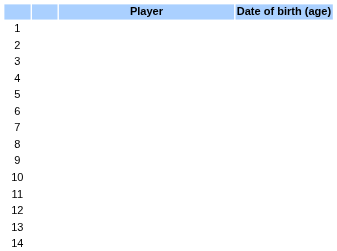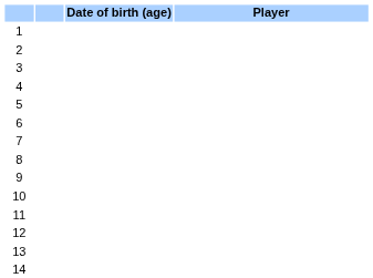 <table class="sortable" border="0" cellspacing="2" cellpadding="2">
 <tr style="background-color:#AAD0FF">
 <th width=8%></th>
 <th width=8%></th>
+<th width=30%>Date of birth (age)</th>
 <th width=54%>Player</th>
-<th width=30%>Date of birth (age)</th>
 </tr>
 <tr>
 <td style="text-align: center;">1</td>
 <td style="text-align: center;"></td>
 <td></td>
 <td></td>
 </tr>
 <tr>
 <td style="text-align: center;">2</td>
 <td style="text-align: center;"></td>
 <td></td>
 <td></td>
 </tr>
 <tr>
 <td style="text-align: center;">3</td>
 <td style="text-align: center;"></td>
 <td></td>
 <td></td>
 </tr>
 <tr>
 <td style="text-align: center;">4</td>
 <td style="text-align: center;"></td>
 <td></td>
 <td></td>
 </tr>
 <tr>
 <td style="text-align: center;">5</td>
 <td style="text-align: center;"></td>
 <td></td>
 <td></td>
 </tr>
 <tr>
 <td style="text-align: center;">6</td>
 <td style="text-align: center;"></td>
 <td></td>
 <td></td>
 </tr>
 <tr>
 <td style="text-align: center;">7</td>
 <td style="text-align: center;"></td>
 <td></td>
 <td></td>
 </tr>
 <tr>
 <td style="text-align: center;">8</td>
 <td style="text-align: center;"></td>
 <td></td>
 <td></td>
 </tr>
 <tr>
 <td style="text-align: center;">9</td>
 <td style="text-align: center;"></td>
 <td></td>
 <td></td>
 </tr>
 <tr>
 <td style="text-align: center;">10</td>
 <td style="text-align: center;"></td>
 <td></td>
 <td></td>
 </tr>
 <tr>
 <td style="text-align: center;">11</td>
 <td style="text-align: center;"></td>
 <td></td>
 <td></td>
 </tr>
 <tr>
 <td style="text-align: center;">12</td>
 <td style="text-align: center;"></td>
 <td></td>
 <td></td>
 </tr>
 <tr>
 <td style="text-align: center;">13</td>
 <td style="text-align: center;"></td>
 <td></td>
 <td></td>
 </tr>
 <tr>
 <td style="text-align: center;">14</td>
 <td style="text-align: center;"></td>
 <td></td>
 <td></td>
 </tr>
 </table>
